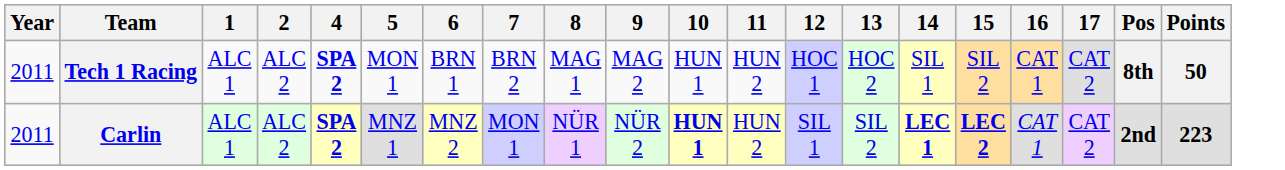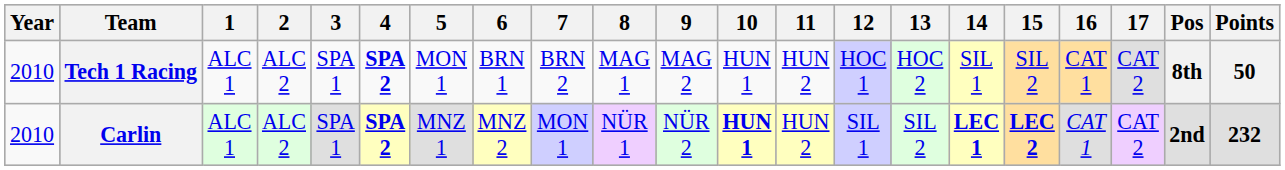 <table class="wikitable" style="text-align:center; font-size:85%">
 <tr>
 <th>Year</th>
 <th>Team</th>
 <th>1</th>
 <th>2</th>
+<th>3</th>
 <th>4</th>
 <th>5</th>
 <th>6</th>
 <th>7</th>
 <th>8</th>
 <th>9</th>
 <th>10</th>
 <th>11</th>
 <th>12</th>
 <th>13</th>
 <th>14</th>
 <th>15</th>
 <th>16</th>
 <th>17</th>
 <th>Pos</th>
 <th>Points</th>
 </tr>
 <tr>
-<td><a href='#'>2011</a></td>
+<td><a href='#'>2010</a></td>
 <th nowrap><a href='#'>Tech 1 Racing</a></th>
 <td><a href='#'>ALC<br>1</a></td>
 <td><a href='#'>ALC<br>2</a></td>
+<td><a href='#'>SPA<br>1</a></td>
 <td><strong><a href='#'>SPA<br>2</a></strong></td>
 <td><a href='#'>MON<br>1</a></td>
 <td><a href='#'>BRN<br>1</a></td>
 <td><a href='#'>BRN<br>2</a></td>
 <td><a href='#'>MAG<br>1</a></td>
 <td><a href='#'>MAG<br>2</a></td>
 <td><a href='#'>HUN<br>1</a></td>
 <td><a href='#'>HUN<br>2</a></td>
 <td style="background:#CFCFFF;"><a href='#'>HOC<br>1</a><br></td>
 <td style="background:#DFFFDF;"><a href='#'>HOC<br>2</a><br></td>
 <td style="background:#FFFFBF;"><a href='#'>SIL<br>1</a><br></td>
 <td style="background:#FFDF9F;"><a href='#'>SIL<br>2</a><br></td>
 <td style="background:#FFDF9F;"><a href='#'>CAT<br>1</a><br></td>
 <td style="background:#DFDFDF;"><a href='#'>CAT<br>2</a><br></td>
 <th>8th</th>
 <th>50</th>
 </tr>
 <tr>
-<td><a href='#'>2011</a></td>
+<td><a href='#'>2010</a></td>
 <th nowrap><a href='#'>Carlin</a></th>
 <td style="background:#DFFFDF;"><a href='#'>ALC<br>1</a><br></td>
 <td style="background:#DFFFDF;"><a href='#'>ALC<br>2</a><br></td>
+<td style="background:#DFDFDF;"><a href='#'>SPA<br>1</a><br></td>
 <td style="background:#FFFFBF;"><strong><a href='#'>SPA<br>2</a></strong><br></td>
 <td style="background:#DFDFDF;"><a href='#'>MNZ<br>1</a><br></td>
 <td style="background:#FFFFBF;"><a href='#'>MNZ<br>2</a><br></td>
 <td style="background:#CFCFFF;"><a href='#'>MON<br>1</a><br></td>
 <td style="background:#EFCFFF;"><a href='#'>NÜR<br>1</a><br></td>
 <td style="background:#DFFFDF;"><a href='#'>NÜR<br>2</a><br></td>
 <td style="background:#FFFFBF;"><strong><a href='#'>HUN<br>1</a></strong><br></td>
 <td style="background:#FFFFBF;"><a href='#'>HUN<br>2</a><br></td>
 <td style="background:#CFCFFF;"><a href='#'>SIL<br>1</a><br></td>
 <td style="background:#DFFFDF;"><a href='#'>SIL<br>2</a><br></td>
 <td style="background:#FFFFBF;"><strong><a href='#'>LEC<br>1</a></strong><br></td>
 <td style="background:#FFDF9F;"><strong><a href='#'>LEC<br>2</a></strong><br></td>
 <td style="background:#DFDFDF;"><em><a href='#'>CAT<br>1</a></em><br></td>
 <td style="background:#EFCFFF;"><a href='#'>CAT<br>2</a><br></td>
 <th style="background:#DFDFDF;">2nd</th>
-<th style="background:#DFDFDF;">223</th>
+<th style="background:#DFDFDF;">232</th>
 </tr>
 </table>
